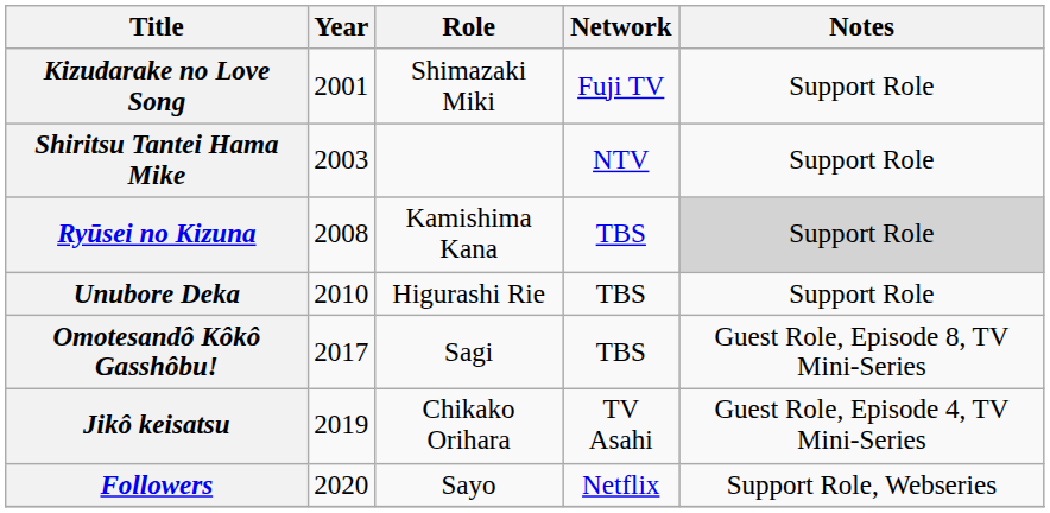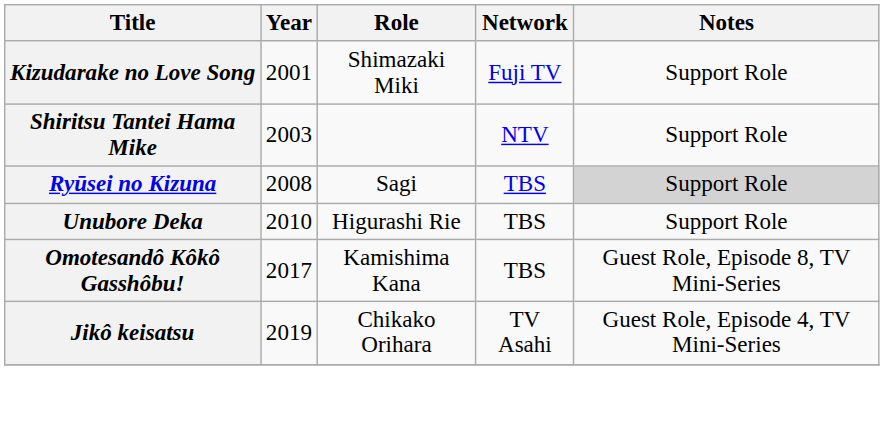 <table class="wikitable plainrowheaders" style="text-align:center;">
 <tr>
 <th scope="col">Title</th>
 <th scope="col">Year</th>
 <th scope="col">Role</th>
 <th scope="col">Network</th>
 <th scope="col">Notes</th>
 </tr>
 <tr>
 <th scope="row"><em>Kizudarake no Love Song</em></th>
 <td rowspan="1">2001</td>
 <td>Shimazaki Miki</td>
 <td><a href='#'>Fuji TV</a></td>
 <td>Support Role</td>
 </tr>
 <tr>
 <th scope="row"><em>Shiritsu Tantei Hama Mike</em></th>
 <td rowspan="1">2003</td>
 <td></td>
 <td><a href='#'>NTV</a></td>
 <td>Support Role</td>
 </tr>
 <tr>
 <th scope="row"><em><a href='#'>Ryūsei no Kizuna</a></em></th>
 <td rowspan="1">2008</td>
-<td>Kamishima Kana</td>
+<td>Sagi</td>
 <td><a href='#'>TBS</a></td>
 <td style="background: lightgrey;">Support Role</td>
 </tr>
 <tr>
 <th scope="row"><em>Unubore Deka</em></th>
 <td rowspan="1">2010</td>
 <td>Higurashi Rie</td>
 <td>TBS</td>
 <td>Support Role</td>
 </tr>
 <tr>
 <th scope="row"><em>Omotesandô Kôkô Gasshôbu!</em></th>
 <td rowspan="1">2017</td>
-<td>Sagi</td>
+<td>Kamishima Kana</td>
 <td>TBS</td>
 <td>Guest Role, Episode 8, TV Mini-Series</td>
 </tr>
 <tr>
 <th scope="row"><em>Jikô keisatsu</em></th>
 <td rowspan="1">2019</td>
 <td>Chikako Orihara</td>
 <td>TV Asahi</td>
 <td>Guest Role, Episode 4, TV Mini-Series</td>
 </tr>
 <tr>
-<th scope="row"><em><a href='#'>Followers</a></em></th>
-<td rowspan="1">2020</td>
-<td>Sayo</td>
-<td><a href='#'>Netflix</a></td>
-<td>Support Role, Webseries</td>
-</tr>
-<tr>
 </tr>
 </table>
